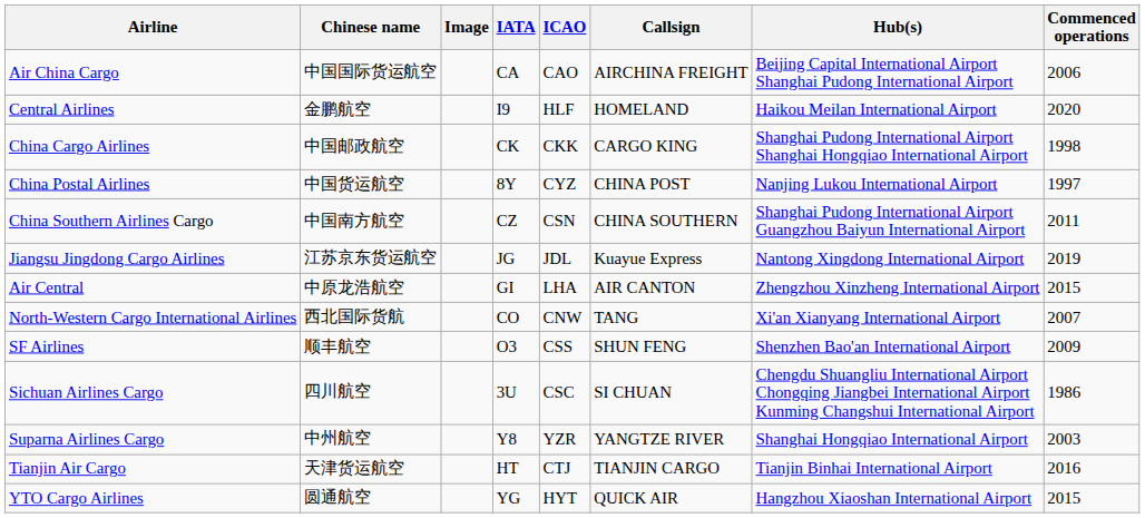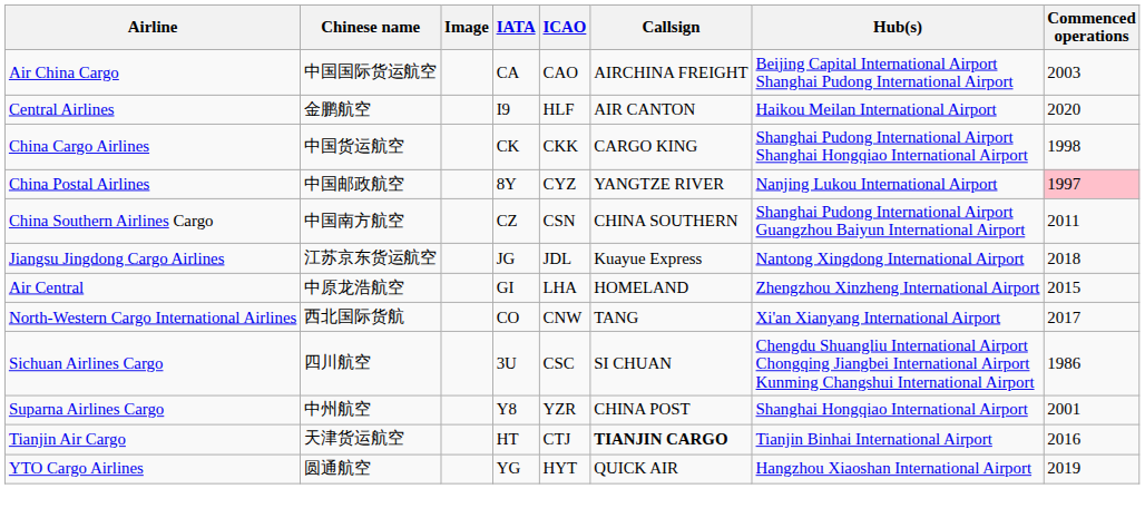 <table class="wikitable sortable sticky-header sort-under">
 <tr>
 <th>Airline</th>
 <th>Chinese name</th>
 <th>Image</th>
 <th><a href='#'>IATA</a></th>
 <th><a href='#'>ICAO</a></th>
 <th>Callsign</th>
 <th>Hub(s)</th>
 <th>Commenced<br>operations</th>
 </tr>
 <tr>
 <td><a href='#'>Air China Cargo</a></td>
 <td>中国国际货运航空</td>
 <td></td>
 <td>CA</td>
 <td>CAO</td>
 <td>AIRCHINA FREIGHT</td>
 <td><a href='#'>Beijing Capital International Airport</a><br><a href='#'>Shanghai Pudong International Airport</a></td>
-<td>2006</td>
+<td>2003</td>
 </tr>
 <tr>
 <td><a href='#'>Central Airlines</a></td>
 <td>金鹏航空</td>
 <td></td>
 <td>I9</td>
 <td>HLF</td>
-<td>HOMELAND</td>
+<td>AIR CANTON</td>
 <td><a href='#'>Haikou Meilan International Airport</a></td>
 <td>2020</td>
 </tr>
 <tr>
 <td><a href='#'>China Cargo Airlines</a></td>
-<td>中国邮政航空</td>
+<td>中国货运航空</td>
 <td></td>
 <td>CK</td>
 <td>CKK</td>
 <td>CARGO KING</td>
 <td><a href='#'>Shanghai Pudong International Airport</a><br><a href='#'>Shanghai Hongqiao International Airport</a></td>
 <td>1998</td>
 </tr>
 <tr>
 <td><a href='#'>China Postal Airlines</a></td>
-<td>中国货运航空</td>
+<td>中国邮政航空</td>
 <td></td>
 <td>8Y</td>
 <td>CYZ</td>
-<td>CHINA POST</td>
+<td>YANGTZE RIVER</td>
 <td><a href='#'>Nanjing Lukou International Airport</a></td>
-<td>1997</td>
+<td style="background: pink;">1997</td>
 </tr>
 <tr>
 <td><a href='#'>China Southern Airlines</a> Cargo</td>
 <td>中国南方航空</td>
 <td></td>
 <td>CZ</td>
 <td>CSN</td>
 <td>CHINA SOUTHERN</td>
 <td><a href='#'>Shanghai Pudong International Airport</a><br><a href='#'>Guangzhou Baiyun International Airport</a></td>
 <td>2011</td>
 </tr>
 <tr>
 <td><a href='#'>Jiangsu Jingdong Cargo Airlines</a></td>
 <td>江苏京东货运航空</td>
 <td></td>
 <td>JG</td>
 <td>JDL</td>
 <td>Kuayue Express</td>
 <td><a href='#'>Nantong Xingdong International Airport</a></td>
-<td>2019</td>
+<td>2018</td>
 </tr>
 <tr>
 <td><a href='#'>Air Central</a></td>
 <td>中原龙浩航空</td>
 <td></td>
 <td>GI</td>
 <td>LHA</td>
-<td>AIR CANTON</td>
+<td>HOMELAND</td>
 <td><a href='#'>Zhengzhou Xinzheng International Airport</a></td>
 <td>2015</td>
 </tr>
 <tr>
 <td><a href='#'>North-Western Cargo International Airlines</a></td>
 <td>西北国际货航</td>
 <td></td>
 <td>CO</td>
 <td>CNW</td>
 <td>TANG</td>
 <td><a href='#'>Xi'an Xianyang International Airport</a></td>
-<td>2007</td>
-</tr>
-<tr>
-<td><a href='#'>SF Airlines</a></td>
-<td>顺丰航空</td>
-<td></td>
-<td>O3</td>
-<td>CSS</td>
-<td>SHUN FENG</td>
-<td><a href='#'>Shenzhen Bao'an International Airport</a></td>
-<td>2009</td>
+<td>2017</td>
 </tr>
 <tr>
 <td><a href='#'>Sichuan Airlines Cargo</a></td>
 <td>四川航空</td>
 <td></td>
 <td>3U</td>
 <td>CSC</td>
 <td>SI CHUAN</td>
 <td><a href='#'>Chengdu Shuangliu International Airport</a><br><a href='#'>Chongqing Jiangbei International Airport</a><br><a href='#'>Kunming Changshui International Airport</a></td>
 <td>1986</td>
 </tr>
 <tr>
 <td><a href='#'>Suparna Airlines Cargo</a></td>
 <td>中州航空</td>
 <td></td>
 <td>Y8</td>
 <td>YZR</td>
-<td>YANGTZE RIVER</td>
+<td>CHINA POST</td>
 <td><a href='#'>Shanghai Hongqiao International Airport</a></td>
-<td>2003</td>
+<td>2001</td>
 </tr>
 <tr>
 <td><a href='#'>Tianjin Air Cargo</a></td>
 <td>天津货运航空</td>
 <td></td>
 <td>HT</td>
 <td>CTJ</td>
-<td>TIANJIN CARGO</td>
+<td><strong>TIANJIN CARGO</strong></td>
 <td><a href='#'>Tianjin Binhai International Airport</a></td>
 <td>2016</td>
 </tr>
 <tr>
 <td><a href='#'>YTO Cargo Airlines</a></td>
 <td>圆通航空</td>
 <td></td>
 <td>YG</td>
 <td>HYT</td>
 <td>QUICK AIR</td>
 <td><a href='#'>Hangzhou Xiaoshan International Airport</a></td>
-<td>2015</td>
+<td>2019</td>
 </tr>
 </table>
